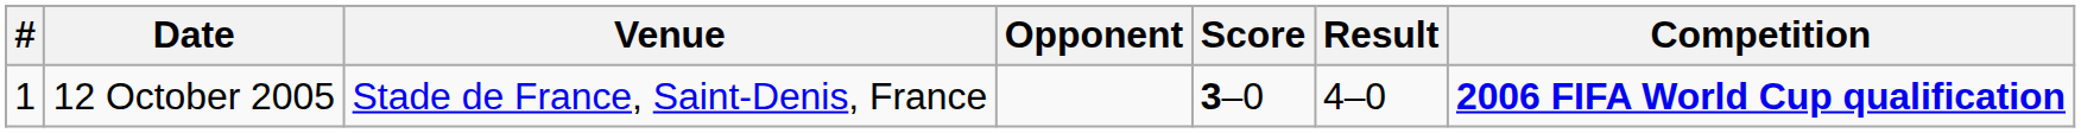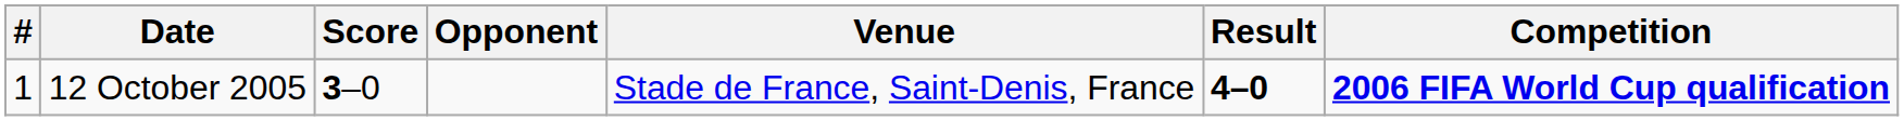 <table class="wikitable">
 <tr>
 <th>#</th>
 <th>Date</th>
+<th>Score</th>
+<th>Opponent</th>
 <th>Venue</th>
-<th>Opponent</th>
-<th>Score</th>
 <th>Result</th>
 <th>Competition</th>
 </tr>
 <tr>
 <td>1</td>
 <td>12 October 2005</td>
+<td><strong>3</strong>–0</td>
+<td></td>
 <td><a href='#'>Stade de France</a>, <a href='#'>Saint-Denis</a>, France</td>
-<td></td>
-<td><strong>3</strong>–0</td>
-<td>4–0</td>
+<td><strong>4–0</strong></td>
 <td><strong><a href='#'>2006 FIFA World Cup qualification</a></strong></td>
 </tr>
 </table>
